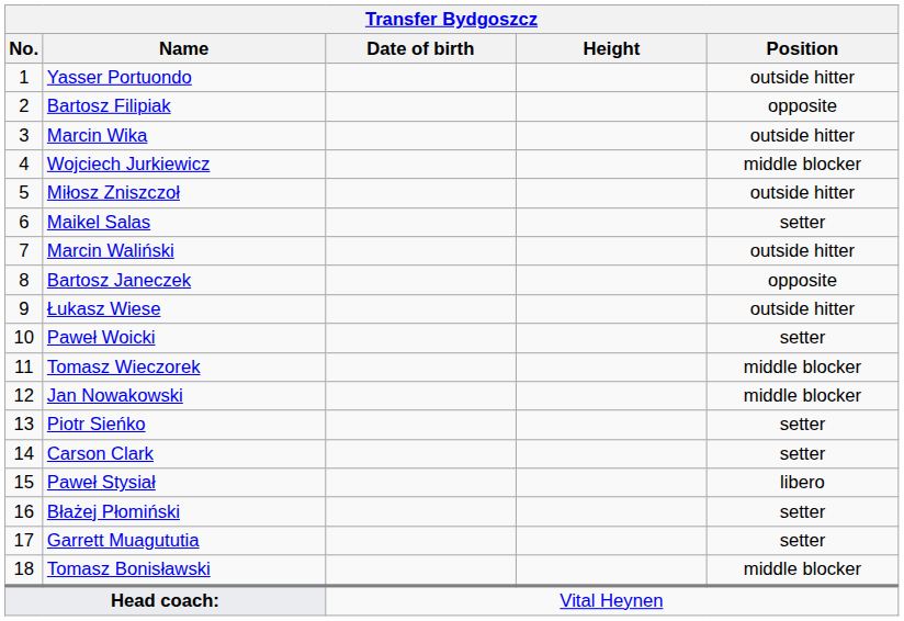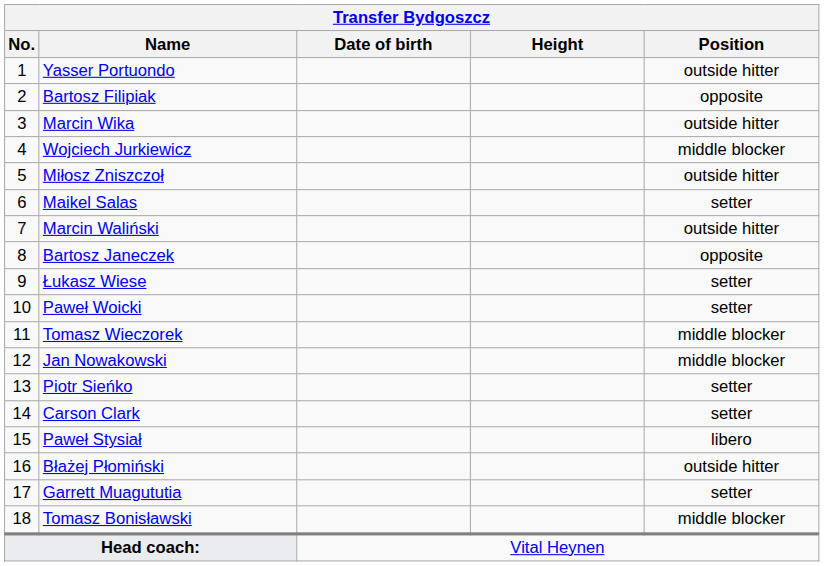 <table class="wikitable collapsible collapsed" style="font-size:100%; text-align:center">
 <tr>
 <th colspan=5 style="width:30em"><a href='#'>Transfer Bydgoszcz</a></th>
 </tr>
 <tr>
 <th>No.</th>
 <th style="width:15em">Name</th>
 <th style="width:10em">Date of birth</th>
 <th style="width:10em">Height</th>
 <th style="width:10em">Position</th>
 </tr>
 <tr>
 <td>1</td>
 <td align=left> <a href='#'>Yasser Portuondo</a></td>
 <td align=right></td>
 <td></td>
 <td>outside hitter</td>
 </tr>
 <tr>
 <td>2</td>
 <td align=left> <a href='#'>Bartosz Filipiak</a></td>
 <td align=right></td>
 <td></td>
 <td>opposite</td>
 </tr>
 <tr>
 <td>3</td>
 <td align=left> <a href='#'>Marcin Wika</a></td>
 <td align=right></td>
 <td></td>
 <td>outside hitter</td>
 </tr>
 <tr>
 <td>4</td>
 <td align=left> <a href='#'>Wojciech Jurkiewicz</a></td>
 <td align=right></td>
 <td></td>
 <td>middle blocker</td>
 </tr>
 <tr>
 <td>5</td>
 <td align=left> <a href='#'>Miłosz Zniszczoł</a></td>
 <td align=right></td>
 <td></td>
 <td>outside hitter</td>
 </tr>
 <tr>
 <td>6</td>
 <td align=left> <a href='#'>Maikel Salas</a></td>
 <td align=right></td>
 <td></td>
 <td>setter</td>
 </tr>
 <tr>
 <td>7</td>
 <td align=left> <a href='#'>Marcin Waliński</a></td>
 <td align=right></td>
 <td></td>
 <td>outside hitter</td>
 </tr>
 <tr>
 <td>8</td>
 <td align=left> <a href='#'>Bartosz Janeczek</a></td>
 <td align=right></td>
 <td></td>
 <td>opposite</td>
 </tr>
 <tr>
 <td>9</td>
 <td align=left> <a href='#'>Łukasz Wiese</a></td>
 <td align=right></td>
 <td></td>
-<td>outside hitter</td>
+<td>setter</td>
 </tr>
 <tr>
 <td>10</td>
 <td align=left> <a href='#'>Paweł Woicki</a></td>
 <td align=right></td>
 <td></td>
 <td>setter</td>
 </tr>
 <tr>
 <td>11</td>
 <td align=left> <a href='#'>Tomasz Wieczorek</a></td>
 <td align=right></td>
 <td></td>
 <td>middle blocker</td>
 </tr>
 <tr>
 <td>12</td>
 <td align=left> <a href='#'>Jan Nowakowski</a></td>
 <td align=right></td>
 <td></td>
 <td>middle blocker</td>
 </tr>
 <tr>
 <td>13</td>
 <td align=left> <a href='#'>Piotr Sieńko</a></td>
 <td align=right></td>
 <td></td>
 <td>setter</td>
 </tr>
 <tr>
 <td>14</td>
 <td align=left> <a href='#'>Carson Clark</a></td>
 <td align=right></td>
 <td></td>
 <td>setter</td>
 </tr>
 <tr>
 <td>15</td>
 <td align=left> <a href='#'>Paweł Stysiał</a></td>
 <td align=right></td>
 <td></td>
 <td>libero</td>
 </tr>
 <tr>
 <td>16</td>
 <td align=left> <a href='#'>Błażej Płomiński</a></td>
 <td align=right></td>
 <td></td>
-<td>setter</td>
+<td>outside hitter</td>
 </tr>
 <tr>
 <td>17</td>
 <td align=left> <a href='#'>Garrett Muagututia</a></td>
 <td align=right></td>
 <td></td>
 <td>setter</td>
 </tr>
 <tr>
 <td>18</td>
 <td align=left> <a href='#'>Tomasz Bonisławski</a></td>
 <td align=right></td>
 <td></td>
 <td>middle blocker</td>
 </tr>
 <tr style="border-top: 3px solid grey">
 <td colspan=2 style="background:#EAECF0"><strong>Head coach:</strong></td>
 <td colspan=3> <a href='#'>Vital Heynen</a></td>
 </tr>
 </table>
